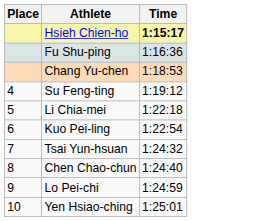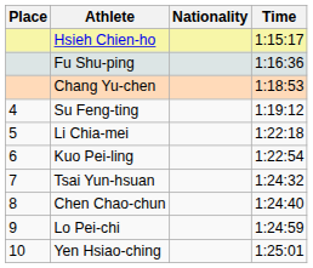 <table class="wikitable sortable">
 <tr>
 <th scope="col">Place</th>
 <th scope="col">Athlete</th>
+<th scope="col">Nationality</th>
 <th scope="col">Time</th>
 </tr>
 <tr bgcolor="#F7F6A8">
 <td></td>
 <td><a href='#'>Hsieh Chien-ho</a></td>
-<td><strong>1:15:17</strong></td>
+<td></td>
+<td>1:15:17</td>
 </tr>
 <tr bgcolor="#DCE5E5">
 <td></td>
 <td>Fu Shu-ping</td>
+<td></td>
 <td>1:16:36</td>
 </tr>
 <tr bgcolor="#FFDAB9">
 <td></td>
 <td>Chang Yu-chen</td>
+<td></td>
 <td>1:18:53</td>
 </tr>
 <tr>
 <td>4</td>
 <td>Su Feng-ting</td>
+<td></td>
 <td>1:19:12</td>
 </tr>
 <tr>
 <td>5</td>
 <td>Li Chia-mei</td>
+<td></td>
 <td>1:22:18</td>
 </tr>
 <tr>
 <td>6</td>
 <td>Kuo Pei-ling</td>
+<td></td>
 <td>1:22:54</td>
 </tr>
 <tr>
 <td>7</td>
 <td>Tsai Yun-hsuan</td>
+<td></td>
 <td>1:24:32</td>
 </tr>
 <tr>
 <td>8</td>
 <td>Chen Chao-chun</td>
+<td></td>
 <td>1:24:40</td>
 </tr>
 <tr>
 <td>9</td>
 <td>Lo Pei-chi</td>
+<td></td>
 <td>1:24:59</td>
 </tr>
 <tr>
 <td>10</td>
 <td>Yen Hsiao-ching</td>
+<td></td>
 <td>1:25:01</td>
 </tr>
 </table>
